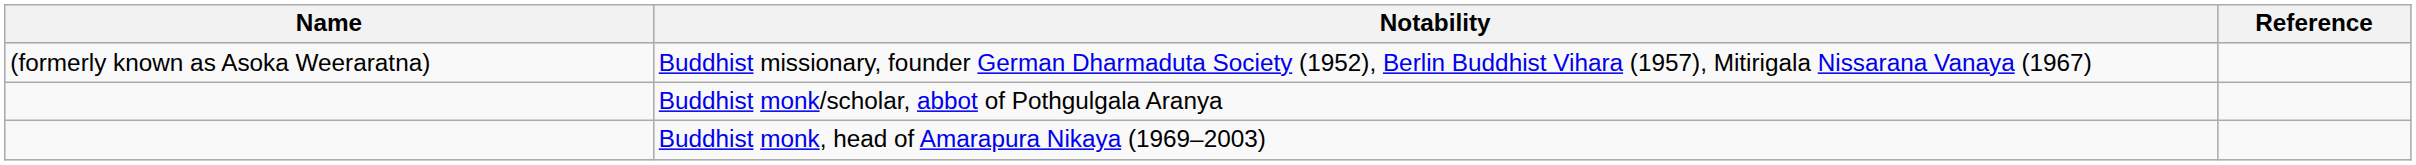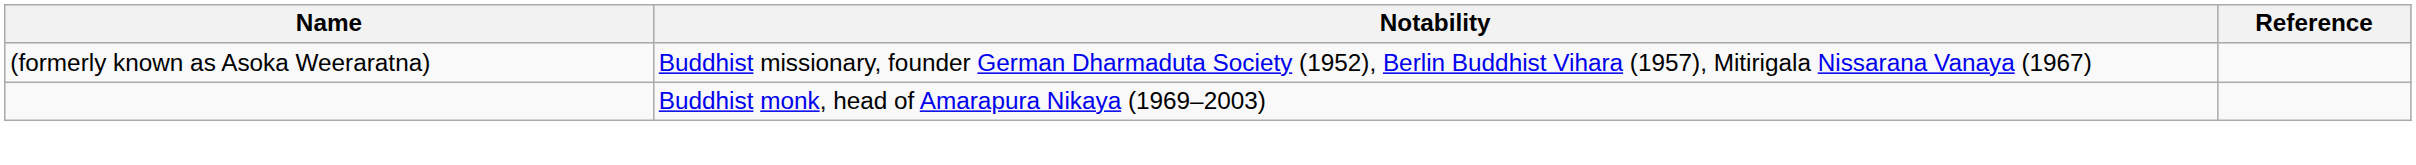 <table class="wikitable sortable" style="width:100%">
 <tr>
 <th style="width:*;">Name</th>
 <th style="width:65%;" class="unsortable">Notability</th>
 <th style="width:*;" class="unsortable">Reference</th>
 </tr>
 <tr>
 <td> (formerly known as Asoka Weeraratna)</td>
 <td><a href='#'>Buddhist</a> missionary, founder <a href='#'>German Dharmaduta Society</a> (1952), <a href='#'>Berlin Buddhist Vihara</a> (1957), Mitirigala <a href='#'>Nissarana Vanaya</a> (1967)</td>
 <td style="text-align:center;"></td>
 </tr>
 <tr>
 <td></td>
-<td><a href='#'>Buddhist</a> <a href='#'>monk</a>/scholar, <a href='#'>abbot</a> of Pothgulgala Aranya</td>
-<td style="text-align:center;"></td>
-</tr>
-<tr>
-<td></td>
 <td><a href='#'>Buddhist</a> <a href='#'>monk</a>, head of <a href='#'>Amarapura Nikaya</a> (1969–2003)</td>
 <td style="text-align:center;"></td>
 </tr>
 </table>
